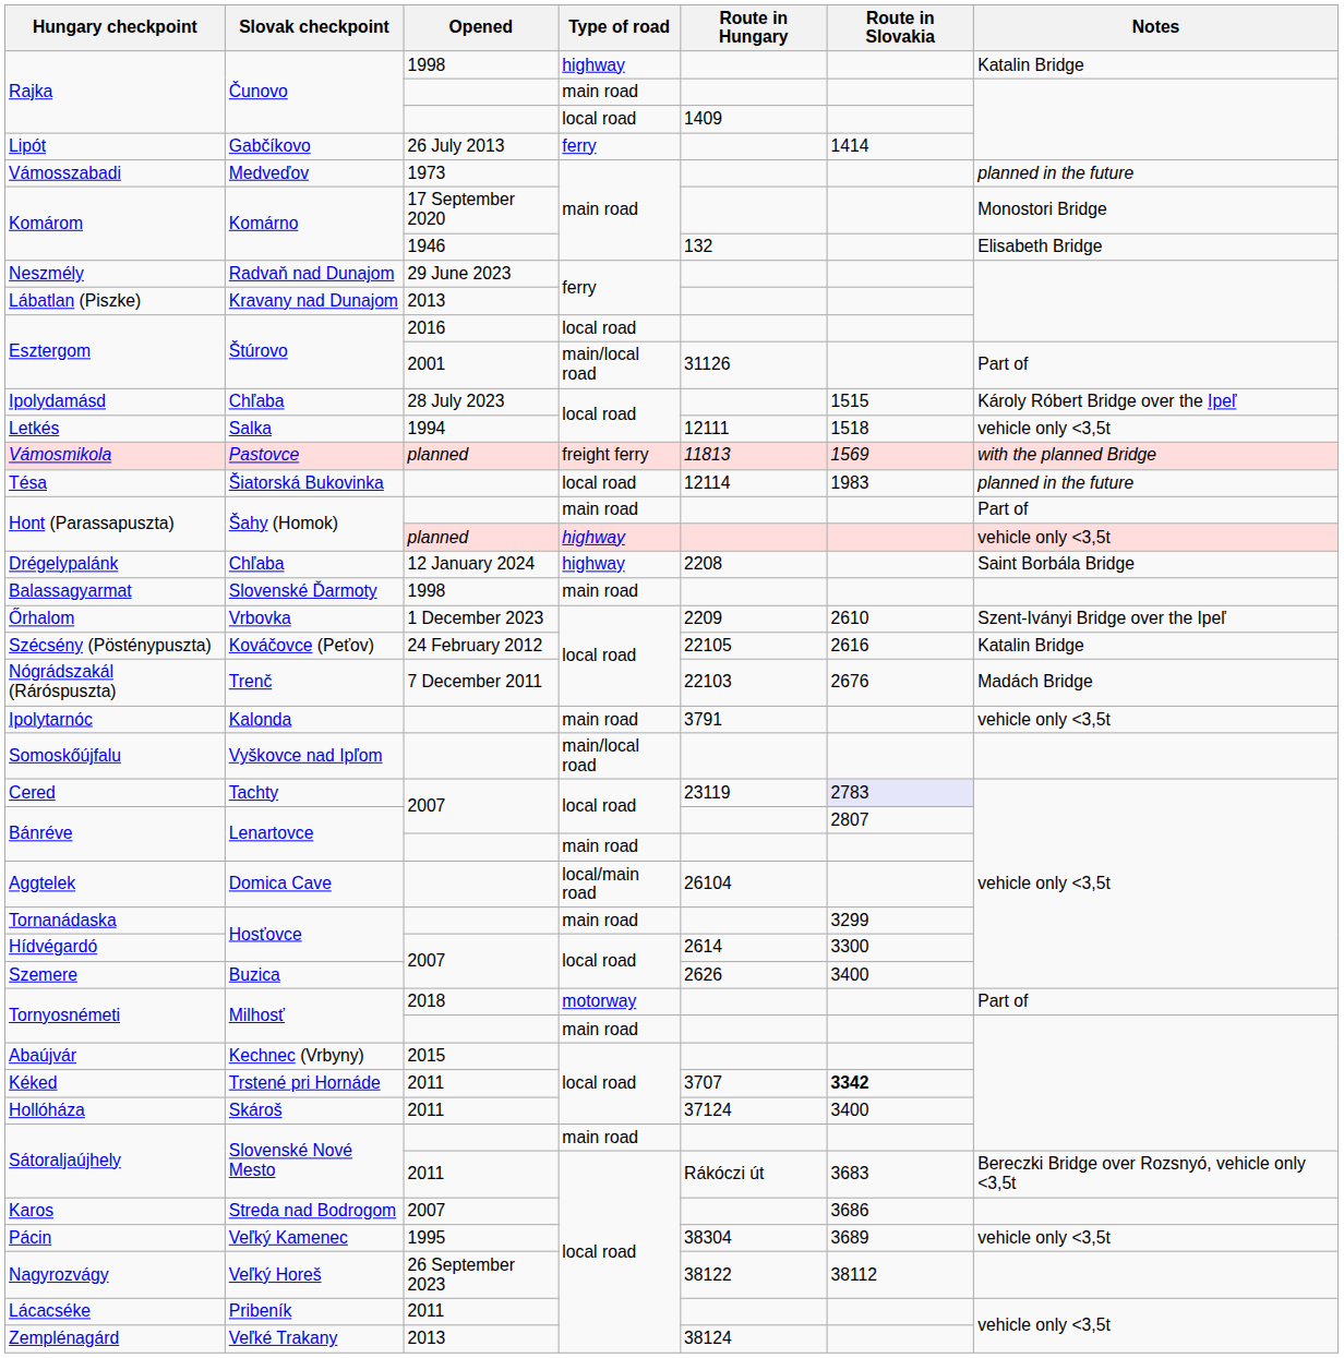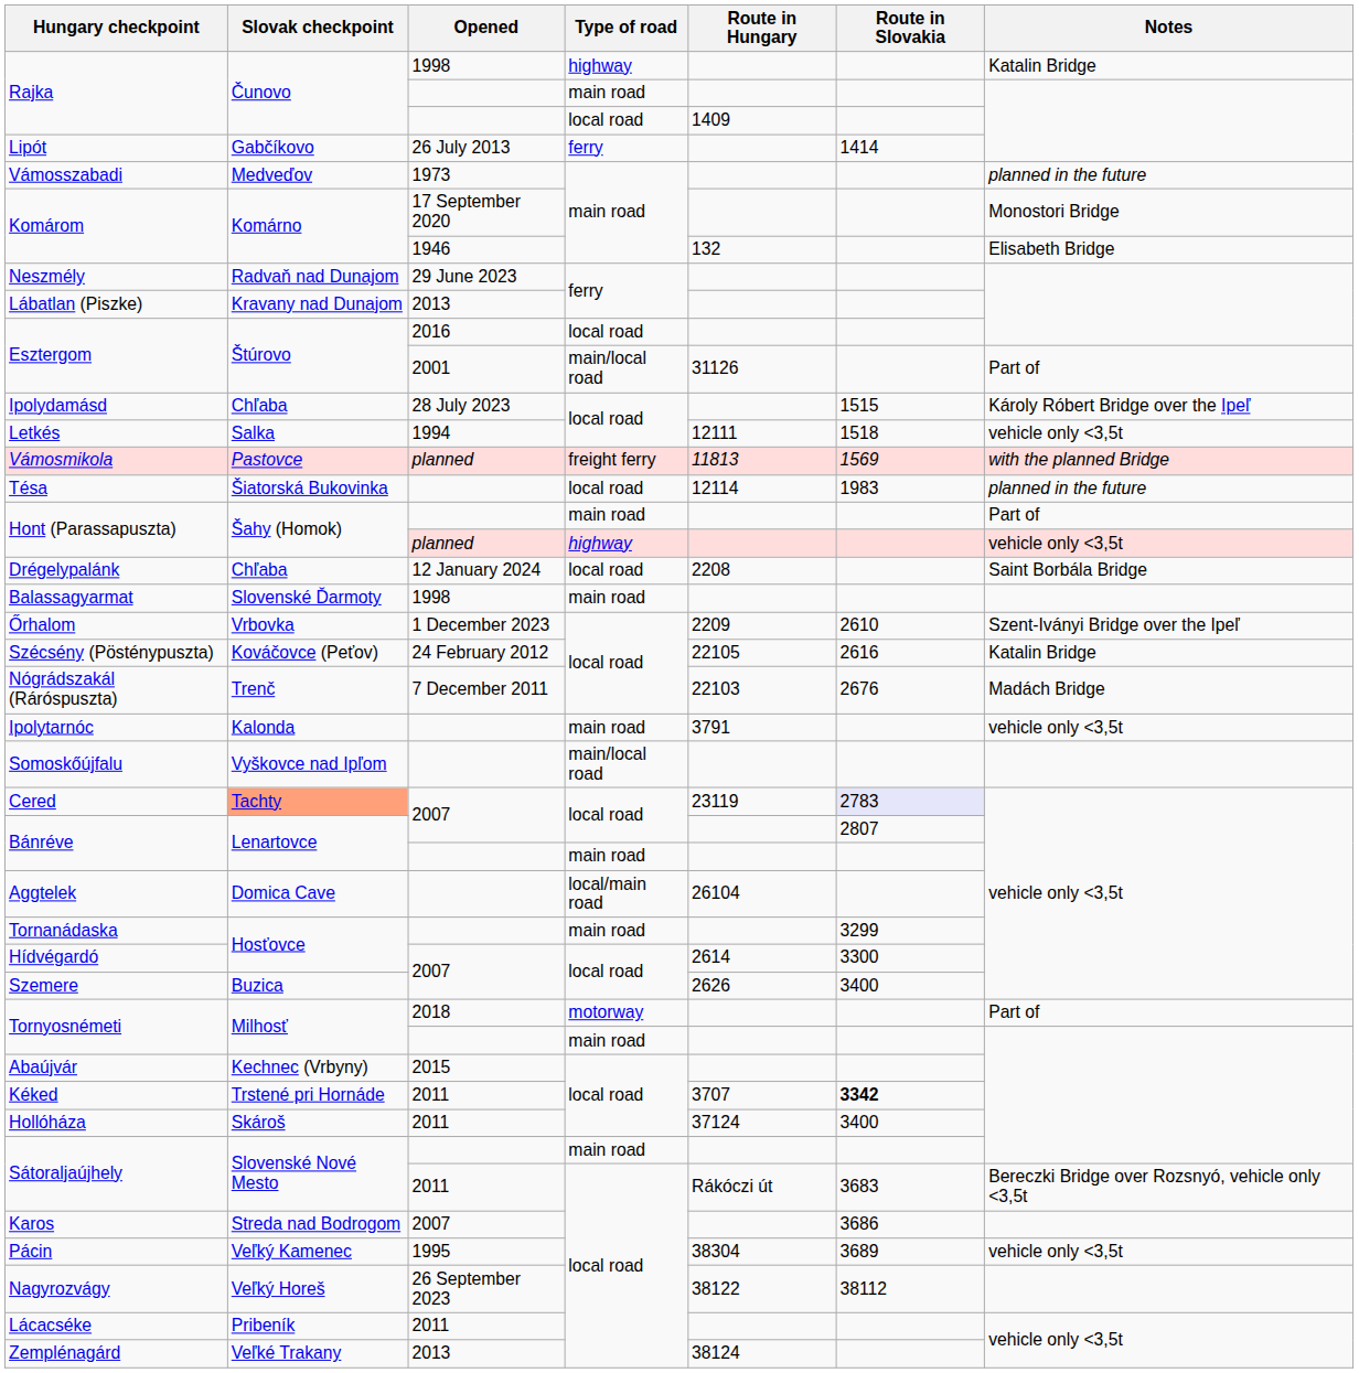 <table class="wikitable sortable">
 <tr>
 <th> Hungary checkpoint</th>
 <th> Slovak checkpoint</th>
 <th>Opened</th>
 <th>Type of road</th>
 <th>Route in Hungary</th>
 <th>Route in Slovakia</th>
 <th>Notes</th>
 </tr>
 <tr>
 <td rowspan="3"><a href='#'>Rajka</a></td>
 <td rowspan="3"><a href='#'>Čunovo</a></td>
 <td>1998</td>
 <td><a href='#'>highway</a></td>
 <td></td>
 <td></td>
 <td>Katalin Bridge</td>
 </tr>
 <tr>
 <td></td>
 <td>main road</td>
 <td></td>
 <td></td>
 </tr>
 <tr>
 <td></td>
 <td>local road</td>
 <td>1409</td>
 <td></td>
 </tr>
 <tr>
 <td><a href='#'>Lipót</a></td>
 <td><a href='#'>Gabčíkovo</a></td>
 <td>26 July 2013</td>
 <td><a href='#'>ferry</a></td>
 <td></td>
 <td>1414</td>
 </tr>
 <tr>
 <td><a href='#'>Vámosszabadi</a></td>
 <td><a href='#'>Medveďov</a></td>
 <td>1973</td>
 <td rowspan="3">main road</td>
 <td></td>
 <td></td>
 <td><em>planned in the future</em></td>
 </tr>
 <tr>
 <td rowspan="2"><a href='#'>Komárom</a></td>
 <td rowspan="2"><a href='#'>Komárno</a></td>
 <td>17 September 2020</td>
 <td></td>
 <td></td>
 <td>Monostori Bridge</td>
 </tr>
 <tr>
 <td>1946</td>
 <td>132</td>
 <td></td>
 <td>Elisabeth Bridge</td>
 </tr>
 <tr>
 <td><a href='#'>Neszmély</a></td>
 <td><a href='#'>Radvaň nad Dunajom</a></td>
 <td>29 June 2023</td>
 <td rowspan="2">ferry</td>
 <td></td>
 <td></td>
 </tr>
 <tr>
 <td><a href='#'>Lábatlan</a> (Piszke)</td>
 <td><a href='#'>Kravany nad Dunajom</a></td>
 <td>2013</td>
 <td></td>
 <td></td>
 </tr>
 <tr>
 <td rowspan="2"><a href='#'>Esztergom</a></td>
 <td rowspan="2"><a href='#'>Štúrovo</a></td>
 <td>2016</td>
 <td>local road</td>
 <td></td>
 <td></td>
 </tr>
 <tr>
 <td>2001</td>
 <td>main/local road</td>
 <td>31126</td>
 <td></td>
 <td>Part of </td>
 </tr>
 <tr>
 <td><a href='#'>Ipolydamásd</a></td>
 <td><a href='#'>Chľaba</a></td>
 <td>28 July 2023</td>
 <td rowspan="2">local road</td>
 <td></td>
 <td>1515</td>
 <td>Károly Róbert Bridge over the <a href='#'>Ipeľ</a></td>
 </tr>
 <tr>
 <td><a href='#'>Letkés</a></td>
 <td><a href='#'>Salka</a></td>
 <td>1994</td>
 <td>12111</td>
 <td>1518</td>
 <td>vehicle only <3,5t</td>
 </tr>
 <tr bgcolor="#fdd">
 <td><em><a href='#'>Vámosmikola</a></em></td>
 <td><em><a href='#'>Pastovce</a></em></td>
 <td><em>planned</em></td>
 <td>freight ferry</td>
 <td><em>11813</em></td>
 <td><em>1569</em></td>
 <td><em>with the planned Bridge</em></td>
 </tr>
 <tr>
 <td><a href='#'>Tésa</a></td>
 <td><a href='#'>Šiatorská Bukovinka</a></td>
 <td></td>
 <td>local road</td>
 <td>12114</td>
 <td>1983</td>
 <td><em>planned in the future</em></td>
 </tr>
 <tr>
 <td rowspan="2"><a href='#'>Hont</a> (Parassapuszta)</td>
 <td rowspan="2"><a href='#'>Šahy</a> (Homok)</td>
 <td></td>
 <td>main road</td>
 <td></td>
 <td></td>
 <td>Part of </td>
 </tr>
 <tr bgcolor="#fdd">
 <td><em>planned</em></td>
 <td><em><a href='#'>highway</a></em></td>
 <td><em></em></td>
 <td><em></em></td>
 <td>vehicle only <3,5t</td>
 </tr>
 <tr>
 <td><a href='#'>Drégelypalánk</a></td>
 <td><a href='#'>Chľaba</a></td>
 <td>12 January 2024</td>
-<td><a href='#'>highway</a></td>
+<td>local road</td>
 <td>2208</td>
 <td></td>
 <td>Saint Borbála Bridge</td>
 </tr>
 <tr>
 <td><a href='#'>Balassagyarmat</a></td>
 <td><a href='#'>Slovenské Ďarmoty</a></td>
 <td>1998</td>
 <td>main road</td>
 <td></td>
 <td></td>
 </tr>
 <tr>
 <td><a href='#'>Őrhalom</a></td>
 <td><a href='#'>Vrbovka</a></td>
 <td>1 December 2023</td>
 <td rowspan="3">local road</td>
 <td>2209</td>
 <td>2610</td>
 <td>Szent-Iványi Bridge over the Ipeľ</td>
 </tr>
 <tr>
 <td><a href='#'>Szécsény</a> (Pösténypuszta)</td>
 <td><a href='#'>Kováčovce</a> (Peťov)</td>
 <td>24 February 2012</td>
 <td>22105</td>
 <td>2616</td>
 <td>Katalin Bridge</td>
 </tr>
 <tr>
 <td><a href='#'>Nógrádszakál</a> (Ráróspuszta)</td>
 <td><a href='#'>Trenč</a></td>
 <td>7 December 2011</td>
 <td>22103</td>
 <td>2676</td>
 <td>Madách Bridge</td>
 </tr>
 <tr>
 <td><a href='#'>Ipolytarnóc</a></td>
 <td><a href='#'>Kalonda</a></td>
 <td></td>
 <td>main road</td>
 <td>3791</td>
 <td></td>
 <td>vehicle only <3,5t</td>
 </tr>
 <tr>
 <td><a href='#'>Somoskőújfalu</a></td>
 <td><a href='#'>Vyškovce nad Ipľom</a></td>
 <td></td>
 <td>main/local road</td>
 <td></td>
 <td></td>
 </tr>
 <tr>
 <td><a href='#'>Cered</a></td>
-<td><a href='#'>Tachty</a></td>
+<td style="background: lightsalmon;"><a href='#'>Tachty</a></td>
 <td rowspan="2">2007</td>
 <td rowspan="2">local road</td>
 <td>23119</td>
 <td style="background: lavender;">2783</td>
 <td rowspan="7">vehicle only <3,5t</td>
 </tr>
 <tr>
 <td rowspan="2"><a href='#'>Bánréve</a></td>
 <td rowspan="2"><a href='#'>Lenartovce</a></td>
 <td></td>
 <td>2807</td>
 </tr>
 <tr>
 <td></td>
 <td>main road</td>
 <td></td>
 <td></td>
 </tr>
 <tr>
 <td><a href='#'>Aggtelek</a></td>
 <td><a href='#'>Domica Cave</a></td>
 <td></td>
 <td>local/main road</td>
 <td>26104</td>
 <td></td>
 </tr>
 <tr>
 <td><a href='#'>Tornanádaska</a></td>
 <td rowspan="2"><a href='#'>Hosťovce</a></td>
 <td></td>
 <td>main road</td>
 <td></td>
 <td>3299</td>
 </tr>
 <tr>
 <td><a href='#'>Hídvégardó</a></td>
 <td rowspan="2">2007</td>
 <td rowspan="2">local road</td>
 <td>2614</td>
 <td>3300</td>
 </tr>
 <tr>
 <td><a href='#'>Szemere</a></td>
 <td><a href='#'>Buzica</a></td>
 <td>2626</td>
 <td>3400</td>
 </tr>
 <tr>
 <td rowspan="2"><a href='#'>Tornyosnémeti</a></td>
 <td rowspan="2"><a href='#'>Milhosť</a></td>
 <td>2018</td>
 <td><a href='#'>motorway</a></td>
 <td></td>
 <td></td>
 <td>Part of </td>
 </tr>
 <tr>
 <td></td>
 <td>main road</td>
 <td></td>
 <td></td>
 </tr>
 <tr>
 <td><a href='#'>Abaújvár</a></td>
 <td><a href='#'>Kechnec</a> (Vrbyny)</td>
 <td>2015</td>
 <td rowspan="3">local road</td>
 <td></td>
 <td></td>
 </tr>
 <tr>
 <td><a href='#'>Kéked</a></td>
 <td><a href='#'>Trstené pri Hornáde</a></td>
 <td>2011</td>
 <td>3707</td>
 <td><strong>3342</strong></td>
 </tr>
 <tr>
 <td><a href='#'>Hollóháza</a></td>
 <td><a href='#'>Skároš</a></td>
 <td>2011</td>
 <td>37124</td>
 <td>3400</td>
 </tr>
 <tr>
 <td rowspan="2"><a href='#'>Sátoraljaújhely</a></td>
 <td rowspan="2"><a href='#'>Slovenské Nové Mesto</a></td>
 <td></td>
 <td>main road</td>
 <td></td>
 <td></td>
 </tr>
 <tr>
 <td>2011</td>
 <td rowspan="6">local road</td>
 <td>Rákóczi út</td>
 <td>3683</td>
 <td>Bereczki Bridge over Rozsnyó, vehicle only <3,5t</td>
 </tr>
 <tr>
 <td><a href='#'>Karos</a></td>
 <td><a href='#'>Streda nad Bodrogom</a></td>
 <td>2007</td>
 <td></td>
 <td>3686</td>
 </tr>
 <tr>
 <td><a href='#'>Pácin</a></td>
 <td><a href='#'>Veľký Kamenec</a></td>
 <td>1995</td>
 <td>38304</td>
 <td>3689</td>
 <td>vehicle only <3,5t</td>
 </tr>
 <tr>
 <td><a href='#'>Nagyrozvágy</a></td>
 <td><a href='#'>Veľký Horeš</a></td>
 <td>26 September 2023</td>
 <td>38122</td>
 <td>38112</td>
 </tr>
 <tr>
 <td><a href='#'>Lácacséke</a></td>
 <td><a href='#'>Pribeník</a></td>
 <td>2011</td>
 <td></td>
 <td></td>
 <td rowspan="2">vehicle only <3,5t</td>
 </tr>
 <tr>
 <td><a href='#'>Zemplénagárd</a></td>
 <td><a href='#'>Veľké Trakany</a></td>
 <td>2013</td>
 <td>38124</td>
 <td></td>
 </tr>
 </table>
